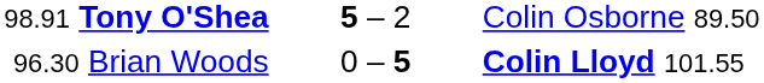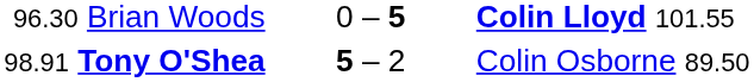 <table style="text-align:center">
 <tr>
 <th width=223></th>
 <th width=100></th>
 <th width=223></th>
 </tr>
 <tr>
+<td align=right><small>96.30</small> <a href='#'>Brian Woods</a> </td>
+<td>0 – <strong>5</strong></td>
+<td align=left> <strong><a href='#'>Colin Lloyd</a></strong> <small>101.55</small></td>
+</tr>
+<tr>
 <td align=right><small>98.91</small> <strong><a href='#'>Tony O'Shea</a></strong> </td>
 <td><strong>5</strong> – 2</td>
 <td align=left> <a href='#'>Colin Osborne</a> <small>89.50</small></td>
 </tr>
-<tr>
-<td align=right><small>96.30</small> <a href='#'>Brian Woods</a> </td>
-<td>0 – <strong>5</strong></td>
-<td align=left> <strong><a href='#'>Colin Lloyd</a></strong> <small>101.55</small></td>
-</tr>
 </table>
